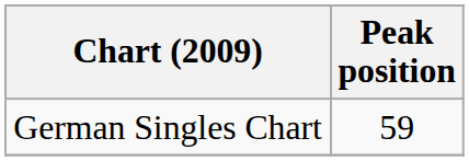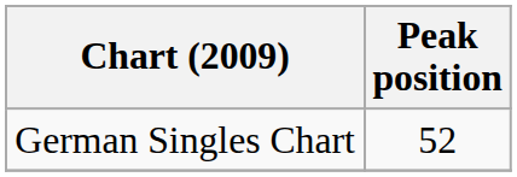 <table class="wikitable">
 <tr>
 <th>Chart (2009)</th>
 <th>Peak<br>position</th>
 </tr>
 <tr>
 <td>German Singles Chart</td>
-<td align="center">59</td>
+<td align="center">52</td>
 </tr>
 <tr>
 </tr>
 </table>
